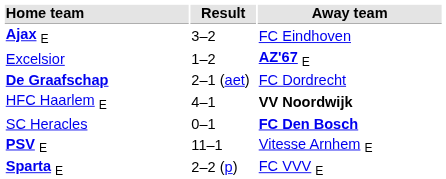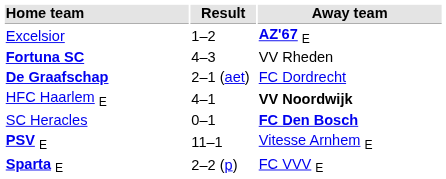 <table>
 <tr bgcolor="#E4E4E4">
 <th style="border-bottom:1px solid #AAAAAA" width="200" align="left">Home team</th>
 <th style="border-bottom:1px solid #AAAAAA" width="70" align="center">Result</th>
 <th style="border-bottom:1px solid #AAAAAA" width="200">Away team</th>
 </tr>
 <tr>
-<td><strong><a href='#'>Ajax</a></strong> <sub>E</sub></td>
-<td>3–2</td>
-<td><a href='#'>FC Eindhoven</a></td>
-</tr>
-<tr>
 <td><a href='#'>Excelsior</a></td>
 <td>1–2</td>
 <td><strong><a href='#'>AZ'67</a></strong> <sub>E</sub></td>
+</tr>
+<tr>
+<td><strong><a href='#'>Fortuna SC</a></strong></td>
+<td>4–3</td>
+<td>VV Rheden</td>
 </tr>
 <tr>
 <td><strong><a href='#'>De Graafschap</a></strong></td>
 <td>2–1 (<a href='#'>aet</a>)</td>
 <td><a href='#'>FC Dordrecht</a></td>
 </tr>
 <tr>
 <td><a href='#'>HFC Haarlem</a> <sub>E</sub></td>
 <td>4–1</td>
 <td><strong>VV Noordwijk</strong></td>
 </tr>
 <tr>
 <td><a href='#'>SC Heracles</a></td>
 <td>0–1</td>
 <td><strong><a href='#'>FC Den Bosch</a></strong></td>
 </tr>
 <tr>
 <td><strong><a href='#'>PSV</a></strong> <sub>E</sub></td>
 <td>11–1</td>
 <td><a href='#'>Vitesse Arnhem</a> <sub>E</sub></td>
 </tr>
 <tr>
 <td><strong><a href='#'>Sparta</a></strong> <sub>E</sub></td>
 <td>2–2 (<a href='#'>p</a>)</td>
 <td><a href='#'>FC VVV</a> <sub>E</sub></td>
 </tr>
 </table>
